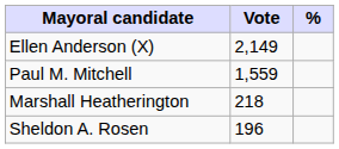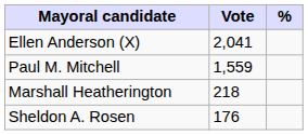 <table class="wikitable">
 <tr>
 <th style="background:#ddf; width:200px;">Mayoral candidate </th>
 <th style="background:#ddf; width:50px;">Vote</th>
 <th style="background:#ddf; width:30px;">%</th>
 </tr>
 <tr>
 <td>Ellen Anderson (X)</td>
-<td>2,149</td>
+<td>2,041</td>
 <td></td>
 </tr>
 <tr>
 <td>Paul M. Mitchell</td>
 <td>1,559</td>
 <td></td>
 </tr>
 <tr>
 <td>Marshall Heatherington</td>
 <td>218</td>
 <td></td>
 </tr>
 <tr>
 <td>Sheldon A. Rosen</td>
-<td>196</td>
+<td>176</td>
 <td></td>
 </tr>
 </table>
